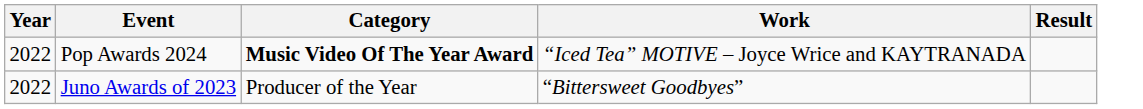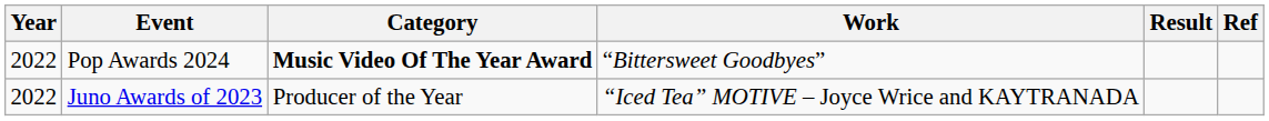 <table class="wikitable">
 <tr>
 <th>Year</th>
 <th>Event</th>
 <th>Category</th>
 <th>Work</th>
 <th>Result</th>
+<th>Ref</th>
 </tr>
 <tr>
 <td>2022</td>
 <td>Pop Awards 2024</td>
 <td><strong>Music Video Of The Year Award</strong></td>
-<td><em>“Iced Tea” MOTIVE –</em> Joyce Wrice and KAYTRANADA</td>
+<td>“<em>Bittersweet Goodbyes</em>”</td>
+<td></td>
 <td></td>
 </tr>
 <tr>
 <td>2022</td>
 <td><a href='#'>Juno Awards of 2023</a></td>
 <td>Producer of the Year</td>
-<td>“<em>Bittersweet Goodbyes</em>”</td>
+<td><em>“Iced Tea” MOTIVE –</em> Joyce Wrice and KAYTRANADA</td>
+<td></td>
 <td></td>
 </tr>
 </table>
